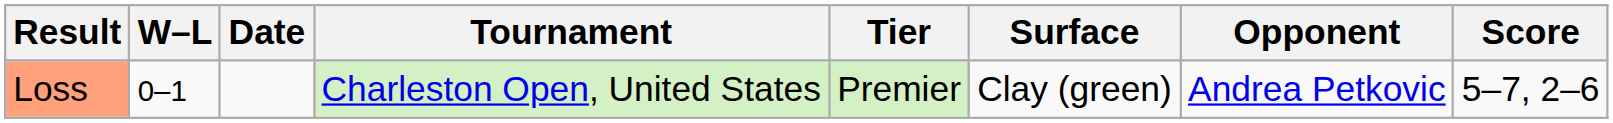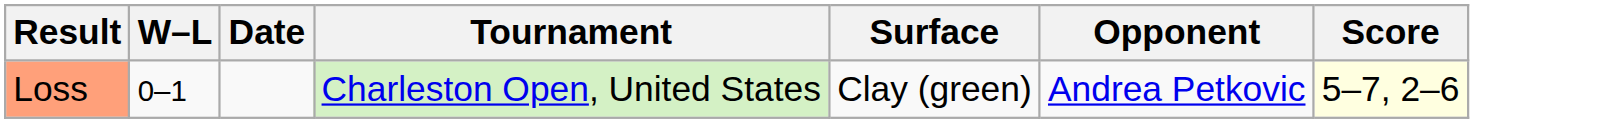 <table class="sortable wikitable">
 <tr>
 <th>Result</th>
 <th class="unsortable">W–L</th>
 <th>Date</th>
 <th>Tournament</th>
-<th>Tier</th>
 <th>Surface</th>
 <th>Opponent</th>
 <th class="unsortable">Score</th>
 </tr>
 <tr>
 <td style="background:#ffa07a;">Loss</td>
 <td><small>0–1</small></td>
 <td><a href='#'></a></td>
 <td style="background:#d4f1c5;"><a href='#'>Charleston Open</a>, United States</td>
-<td style="background:#d4f1c5;">Premier</td>
 <td>Clay (green)</td>
 <td> <a href='#'>Andrea Petkovic</a></td>
-<td>5–7, 2–6</td>
+<td style="background: lightyellow;">5–7, 2–6</td>
 </tr>
 </table>
